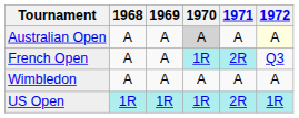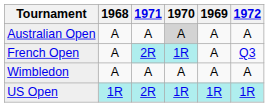 <table class="wikitable">
 <tr>
 <th>Tournament</th>
 <th>1968</th>
+<th><a href='#'>1971</a></th>
+<th>1970</th>
 <th>1969</th>
-<th>1970</th>
-<th><a href='#'>1971</a></th>
 <th><a href='#'>1972</a></th>
 </tr>
 <tr>
 <td style="background:#EFEFEF;"><a href='#'>Australian Open</a></td>
 <td align="center">A</td>
 <td align="center">A</td>
 <td align="center" style="background: lightgrey;">A</td>
 <td align="center">A</td>
-<td align="center" style="background: lightyellow;">A</td>
+<td align="center">A</td>
 </tr>
 <tr>
 <td style="background:#EFEFEF;"><a href='#'>French Open</a></td>
 <td align="center">A</td>
+<td align="center" style="background:#afeeee;"><a href='#'>2R</a></td>
+<td align="center" style="background:#afeeee;"><a href='#'>1R</a></td>
 <td align="center">A</td>
-<td align="center" style="background:#afeeee;"><a href='#'>1R</a></td>
-<td align="center" style="background:#afeeee;"><a href='#'>2R</a></td>
 <td align="center"><a href='#'>Q3</a></td>
 </tr>
 <tr>
 <td style="background:#EFEFEF;"><a href='#'>Wimbledon</a></td>
 <td align="center">A</td>
 <td align="center">A</td>
 <td align="center">A</td>
 <td align="center">A</td>
 <td align="center">A</td>
 </tr>
 <tr>
 <td style="background:#EFEFEF;"><a href='#'>US Open</a></td>
 <td align="center" style="background:#afeeee;"><a href='#'>1R</a></td>
+<td align="center" style="background:#afeeee;"><a href='#'>2R</a></td>
 <td align="center" style="background:#afeeee;"><a href='#'>1R</a></td>
 <td align="center" style="background:#afeeee;"><a href='#'>1R</a></td>
-<td align="center" style="background:#afeeee;"><a href='#'>2R</a></td>
 <td align="center" style="background:#afeeee;"><a href='#'>1R</a></td>
 </tr>
 </table>
